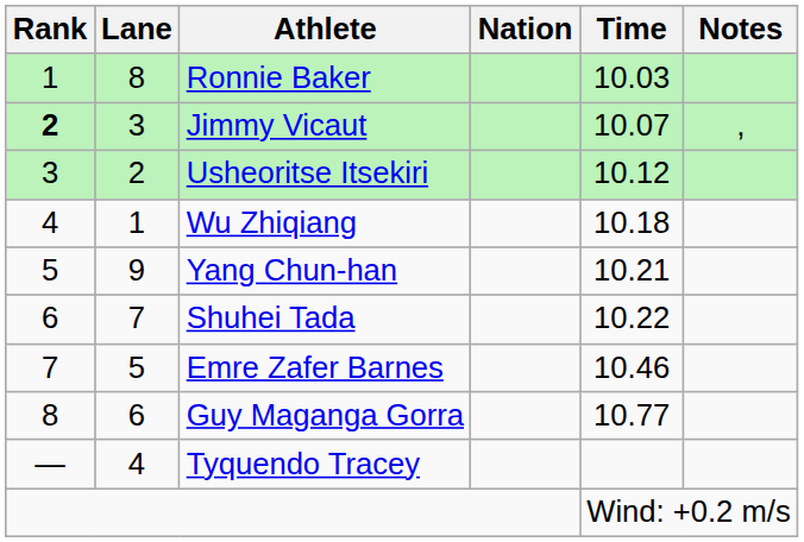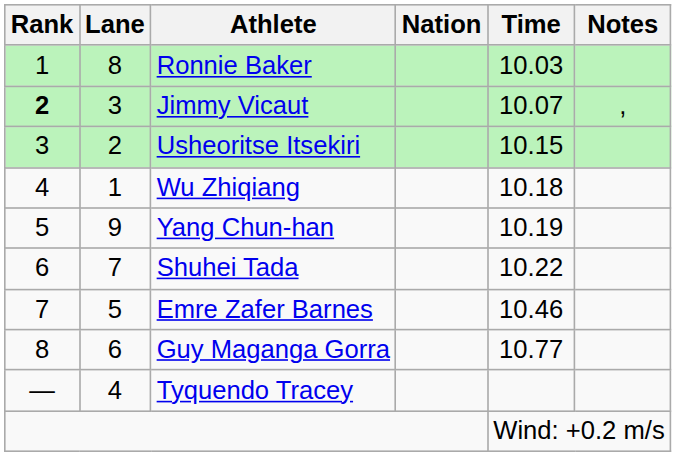 <table class="wikitable sortable" style="text-align:center;">
 <tr>
 <th>Rank</th>
 <th>Lane</th>
 <th>Athlete</th>
 <th>Nation</th>
 <th>Time</th>
 <th>Notes</th>
 </tr>
 <tr bgcolor=#bbf3bb>
 <td>1</td>
 <td>8</td>
 <td align="left"><a href='#'>Ronnie Baker</a></td>
 <td align="left"></td>
 <td>10.03</td>
 <td></td>
 </tr>
 <tr bgcolor=#bbf3bb>
 <td><strong>2</strong></td>
 <td>3</td>
 <td align="left"><a href='#'>Jimmy Vicaut</a></td>
 <td align="left"></td>
 <td>10.07</td>
 <td>, </td>
 </tr>
 <tr bgcolor=#bbf3bb>
 <td>3</td>
 <td>2</td>
 <td align="left"><a href='#'>Usheoritse Itsekiri</a></td>
 <td align="left"></td>
-<td>10.12</td>
+<td>10.15</td>
 <td></td>
 </tr>
 <tr>
 <td>4</td>
 <td>1</td>
 <td align="left"><a href='#'>Wu Zhiqiang</a></td>
 <td align="left"></td>
 <td>10.18</td>
 <td></td>
 </tr>
 <tr>
 <td>5</td>
 <td>9</td>
 <td align="left"><a href='#'>Yang Chun-han</a></td>
 <td align="left"></td>
-<td>10.21</td>
+<td>10.19</td>
 <td></td>
 </tr>
 <tr>
 <td>6</td>
 <td>7</td>
 <td align="left"><a href='#'>Shuhei Tada</a></td>
 <td align="left"></td>
 <td>10.22</td>
 <td></td>
 </tr>
 <tr>
 <td>7</td>
 <td>5</td>
 <td align="left"><a href='#'>Emre Zafer Barnes</a></td>
 <td align="left"></td>
 <td>10.46</td>
 <td></td>
 </tr>
 <tr>
 <td>8</td>
 <td>6</td>
 <td align="left"><a href='#'>Guy Maganga Gorra</a></td>
 <td align="left"></td>
 <td>10.77</td>
 <td></td>
 </tr>
 <tr>
 <td data-sort-value=9>—</td>
 <td>4</td>
 <td align="left"><a href='#'>Tyquendo Tracey</a></td>
 <td align="left"></td>
 <td data-sort-value=99.99></td>
 </tr>
 <tr class="sortbottom">
 <td colspan=4></td>
 <td colspan="3" style="text-align:left;">Wind: +0.2 m/s</td>
 </tr>
 </table>
